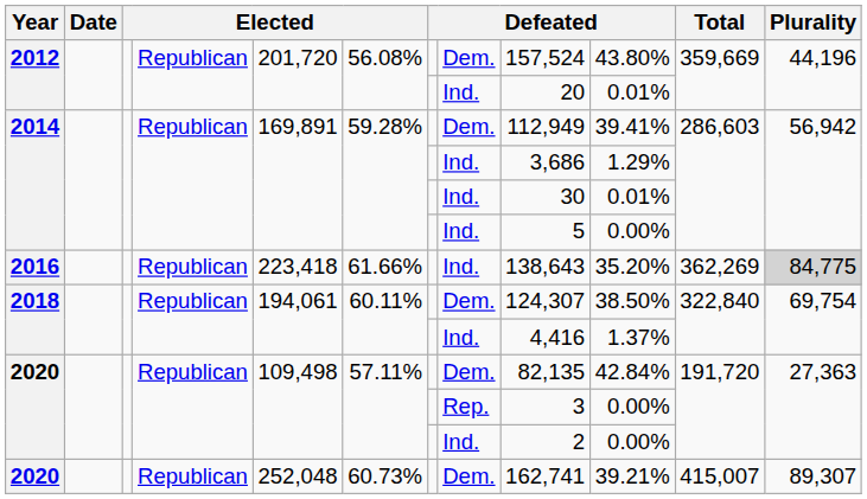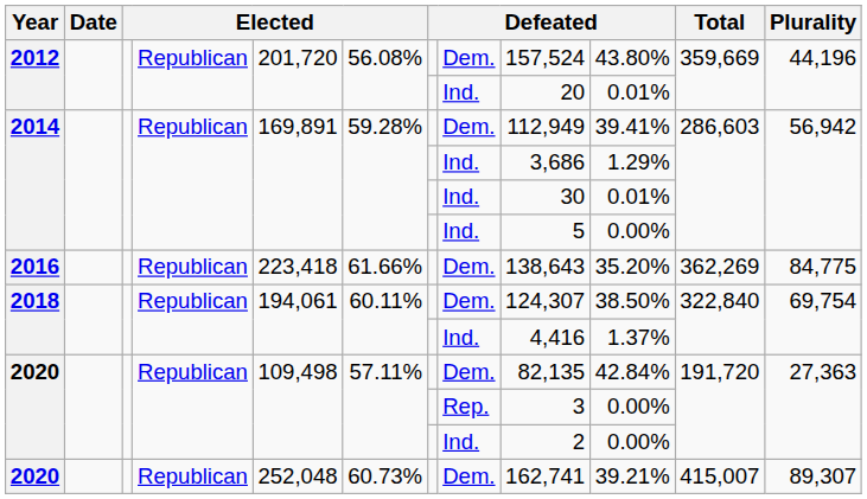 <table class=wikitable>
 <tr>
 <th>Year</th>
 <th>Date</th>
 <th ! colspan="4">Elected</th>
 <th ! colspan="4">Defeated</th>
 <th>Total</th>
 <th>Plurality</th>
 </tr>
 <tr>
 <th rowspan="2" valign="top"><a href='#'>2012</a></th>
 <td rowspan="2" valign="top"></td>
 <td rowspan="2" valign="top"></td>
 <td rowspan="2" valign="top" ><a href='#'>Republican</a></td>
 <td rowspan="2" valign="top" align="right">201,720</td>
 <td rowspan="2" valign="top" align="right">56.08%</td>
 <td valign="top"></td>
 <td valign="top" ><a href='#'>Dem.</a></td>
 <td valign="top" align="right">157,524</td>
 <td valign="top" align="right">43.80%</td>
 <td rowspan="2" valign="top" align="right">359,669</td>
 <td rowspan="2" valign="top" align="right">44,196</td>
 </tr>
 <tr>
 <td valign="top"></td>
 <td valign="top" ><a href='#'>Ind.</a></td>
 <td valign="top" align="right">20</td>
 <td valign="top" align="right">0.01%</td>
 </tr>
 <tr>
 <th rowspan="4" valign="top"><a href='#'>2014</a></th>
 <td rowspan="4" valign="top"></td>
 <td rowspan="4" valign="top"></td>
 <td rowspan="4" valign="top" ><a href='#'>Republican</a></td>
 <td rowspan="4" valign="top" align="right">169,891</td>
 <td rowspan="4" valign="top" align="right">59.28%</td>
 <td valign="top"></td>
 <td valign="top" ><a href='#'>Dem.</a></td>
 <td valign="top" align="right">112,949</td>
 <td valign="top" align="right">39.41%</td>
 <td rowspan="4" valign="top" align="right">286,603</td>
 <td rowspan="4" valign="top" align="right">56,942</td>
 </tr>
 <tr>
 <td valign="top"></td>
 <td valign="top" ><a href='#'>Ind.</a></td>
 <td valign="top" align="right">3,686</td>
 <td valign="top" align="right">1.29%</td>
 </tr>
 <tr>
 <td valign="top"></td>
 <td valign="top" ><a href='#'>Ind.</a></td>
 <td valign="top" align="right">30</td>
 <td valign="top" align="right">0.01%</td>
 </tr>
 <tr>
 <td valign="top"></td>
 <td valign="top" ><a href='#'>Ind.</a></td>
 <td valign="top" align="right">5</td>
 <td valign="top" align="right">0.00%</td>
 </tr>
 <tr>
 <th valign="top"><a href='#'>2016</a></th>
 <td valign="top"></td>
 <td valign="top"></td>
 <td valign="top" ><a href='#'>Republican</a></td>
 <td valign="top" align="right">223,418</td>
 <td valign="top" align="right">61.66%</td>
 <td valign="top"></td>
-<td valign="top" ><a href='#'>Ind.</a></td>
+<td valign="top" ><a href='#'>Dem.</a></td>
 <td valign="top" align="right">138,643</td>
 <td valign="top" align="right">35.20%</td>
 <td valign="top" align="right">362,269</td>
-<td valign="top" align="right" style="background: lightgrey;">84,775</td>
+<td valign="top" align="right">84,775</td>
 </tr>
 <tr>
 <th rowspan="2" valign="top"><a href='#'>2018</a></th>
 <td rowspan="2" valign="top"></td>
 <td rowspan="2" valign="top"></td>
 <td rowspan="2" valign="top" ><a href='#'>Republican</a></td>
 <td rowspan="2" valign="top" align="right">194,061</td>
 <td rowspan="2" valign="top" align="right">60.11%</td>
 <td valign="top"></td>
 <td valign="top" ><a href='#'>Dem.</a></td>
 <td valign="top" align="right">124,307</td>
 <td valign="top" align="right">38.50%</td>
 <td rowspan="2" valign="top" align="right">322,840</td>
 <td rowspan="2" valign="top" align="right">69,754</td>
 </tr>
 <tr>
 <td valign="top"></td>
 <td valign="top" ><a href='#'>Ind.</a></td>
 <td valign="top" align="right">4,416</td>
 <td valign="top" align="right">1.37%</td>
 </tr>
 <tr>
 <th rowspan="3" valign="top">2020 </th>
 <td rowspan="3" valign="top"></td>
 <td rowspan="3" valign="top"></td>
 <td rowspan="3" valign="top" ><a href='#'>Republican</a></td>
 <td rowspan="3" valign="top" align="right">109,498</td>
 <td rowspan="3" valign="top" align="right">57.11%</td>
 <td valign="top"></td>
 <td valign="top" ><a href='#'>Dem.</a></td>
 <td valign="top" align="right">82,135</td>
 <td valign="top" align="right">42.84%</td>
 <td rowspan="3" valign="top" align="right">191,720</td>
 <td rowspan="3" valign="top" align="right">27,363</td>
 </tr>
 <tr>
 <td valign="top"></td>
 <td valign="top" ><a href='#'>Rep.</a></td>
 <td valign="top" align="right">3</td>
 <td valign="top" align="right">0.00%</td>
 </tr>
 <tr>
 <td valign="top"></td>
 <td valign="top" ><a href='#'>Ind.</a></td>
 <td valign="top" align="right">2</td>
 <td valign="top" align="right">0.00%</td>
 </tr>
 <tr>
 <th valign="top"><a href='#'>2020</a></th>
 <td valign="top"></td>
 <td valign="top"></td>
 <td valign="top" ><a href='#'>Republican</a></td>
 <td valign="top" align="right">252,048</td>
 <td valign="top" align="right">60.73%</td>
 <td valign="top"></td>
 <td valign="top" ><a href='#'>Dem.</a></td>
 <td valign="top" align="right">162,741</td>
 <td valign="top" align="right">39.21%</td>
 <td valign="top" align="right">415,007</td>
 <td valign="top" align="right">89,307</td>
 </tr>
 </table>
